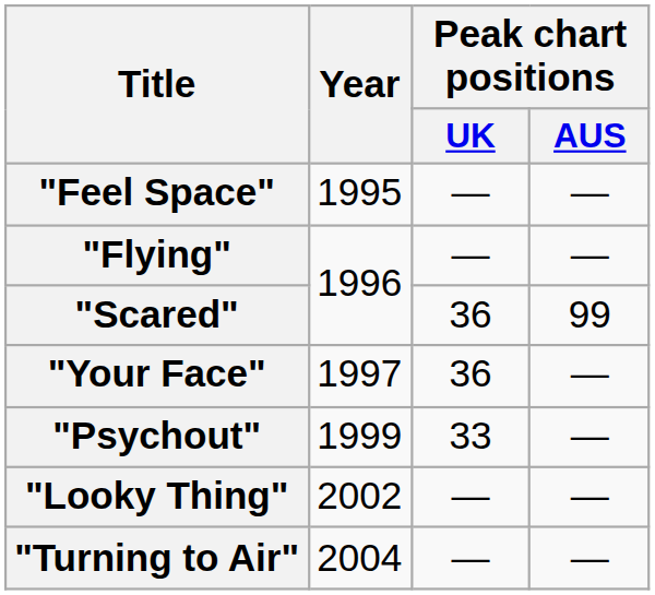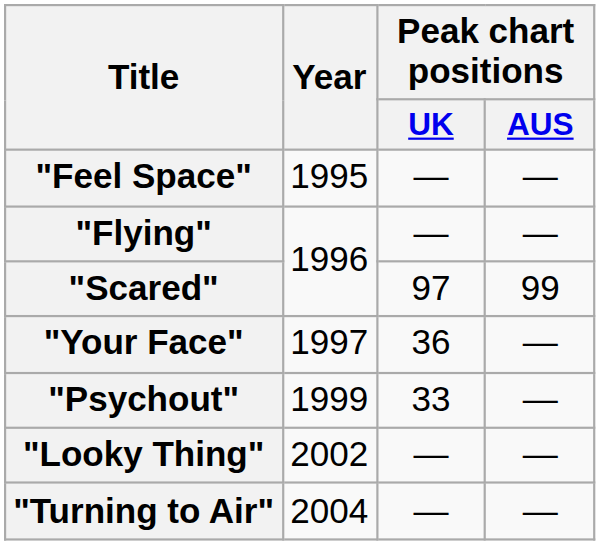 <table class="wikitable plainrowheaders" style="text-align:center;">
 <tr>
 <th scope="col" rowspan="2">Title</th>
 <th scope="col" rowspan="2">Year</th>
 <th scope="col" colspan="2">Peak chart positions</th>
 </tr>
 <tr>
 <th scope="col" style="width:3em;font-size:90%;"><a href='#'>UK</a><br></th>
 <th scope="col" style="width:3em;font-size:90%;"><a href='#'>AUS</a><br></th>
 </tr>
 <tr>
 <th scope="row">"Feel Space"</th>
 <td>1995</td>
 <td>—</td>
 <td>—</td>
 </tr>
 <tr>
 <th scope="row">"Flying"</th>
 <td rowspan="2">1996</td>
 <td>—</td>
 <td>—</td>
 </tr>
 <tr>
 <th scope="row">"Scared"</th>
-<td>36</td>
+<td>97</td>
 <td>99</td>
 </tr>
 <tr>
 <th scope="row">"Your Face"</th>
 <td>1997</td>
 <td>36</td>
 <td>—</td>
 </tr>
 <tr>
 <th scope="row">"Psychout"</th>
 <td>1999</td>
 <td>33</td>
 <td>—</td>
 </tr>
 <tr>
 <th scope="row">"Looky Thing"</th>
 <td>2002</td>
 <td>—</td>
 <td>—</td>
 </tr>
 <tr>
 <th scope="row">"Turning to Air"</th>
 <td>2004</td>
 <td>—</td>
 <td>—</td>
 </tr>
 </table>
